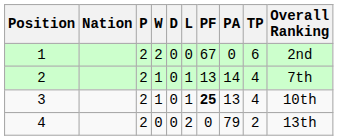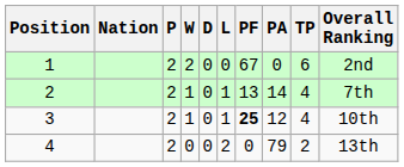 <table class="wikitable" style="text-align: center;">
 <tr>
 <th>Position</th>
 <th>Nation</th>
 <th>P</th>
 <th>W</th>
 <th>D</th>
 <th>L</th>
 <th>PF</th>
 <th>PA</th>
 <th>TP</th>
 <th>Overall<br>Ranking</th>
 </tr>
 <tr bgcolor="#ccffcc">
 <td>1</td>
 <td align="left"></td>
 <td>2</td>
 <td>2</td>
 <td>0</td>
 <td>0</td>
 <td>67</td>
 <td>0</td>
 <td>6</td>
 <td>2nd</td>
 </tr>
 <tr bgcolor="#ccffcc">
 <td>2</td>
 <td align="left"></td>
 <td>2</td>
 <td>1</td>
 <td>0</td>
 <td>1</td>
 <td>13</td>
 <td>14</td>
 <td>4</td>
 <td>7th</td>
 </tr>
 <tr>
 <td>3</td>
 <td align="left"></td>
 <td>2</td>
 <td>1</td>
 <td>0</td>
 <td>1</td>
 <td><strong>25</strong></td>
-<td>13</td>
+<td>12</td>
 <td>4</td>
 <td>10th</td>
 </tr>
 <tr>
 <td>4</td>
 <td align="left"></td>
 <td>2</td>
 <td>0</td>
 <td>0</td>
 <td>2</td>
 <td>0</td>
 <td>79</td>
 <td>2</td>
 <td>13th</td>
 </tr>
 </table>
